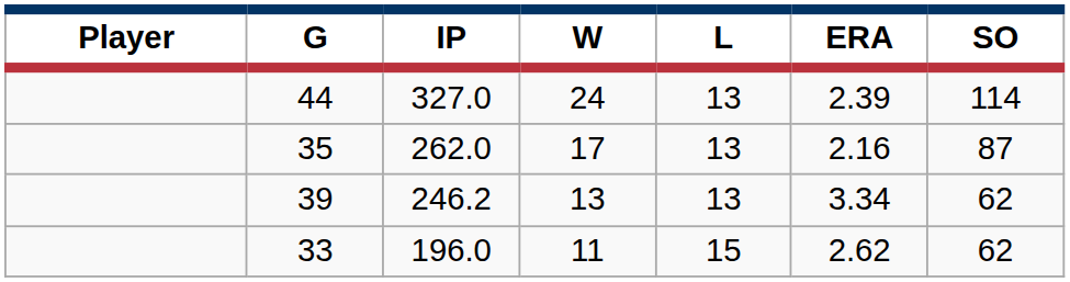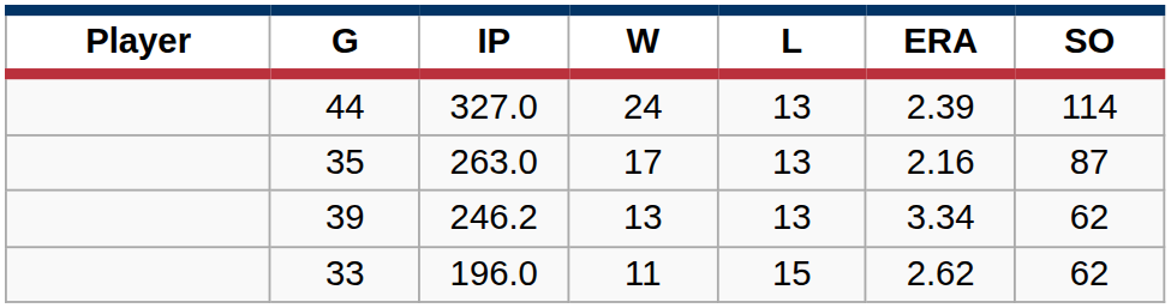 <table class="wikitable sortable">
 <tr>
 <th style="background:#FFFFFF; border-top:#023465 5px solid; border-bottom:#ba313c 5px solid;" width="16%">Player</th>
 <th style="background:#FFFFFF; border-top:#023465 5px solid; border-bottom:#ba313c 5px solid;" width="9%">G</th>
 <th style="background:#FFFFFF; border-top:#023465 5px solid; border-bottom:#ba313c 5px solid;" width="9%">IP</th>
 <th style="background:#FFFFFF; border-top:#023465 5px solid; border-bottom:#ba313c 5px solid;" width="9%">W</th>
 <th style="background:#FFFFFF; border-top:#023465 5px solid; border-bottom:#ba313c 5px solid;" width="9%">L</th>
 <th style="background:#FFFFFF; border-top:#023465 5px solid; border-bottom:#ba313c 5px solid;" width="9%">ERA</th>
 <th style="background:#FFFFFF; border-top:#023465 5px solid; border-bottom:#ba313c 5px solid;" width="9%">SO</th>
 </tr>
 <tr align="center">
 <td></td>
 <td>44</td>
 <td>327.0</td>
 <td>24</td>
 <td>13</td>
 <td>2.39</td>
 <td>114</td>
 </tr>
 <tr align="center">
 <td></td>
 <td>35</td>
-<td>262.0</td>
+<td>263.0</td>
 <td>17</td>
 <td>13</td>
 <td>2.16</td>
 <td>87</td>
 </tr>
 <tr align="center">
 <td></td>
 <td>39</td>
 <td>246.2</td>
 <td>13</td>
 <td>13</td>
 <td>3.34</td>
 <td>62</td>
 </tr>
 <tr align="center">
 <td></td>
 <td>33</td>
 <td>196.0</td>
 <td>11</td>
 <td>15</td>
 <td>2.62</td>
 <td>62</td>
 </tr>
 </table>
